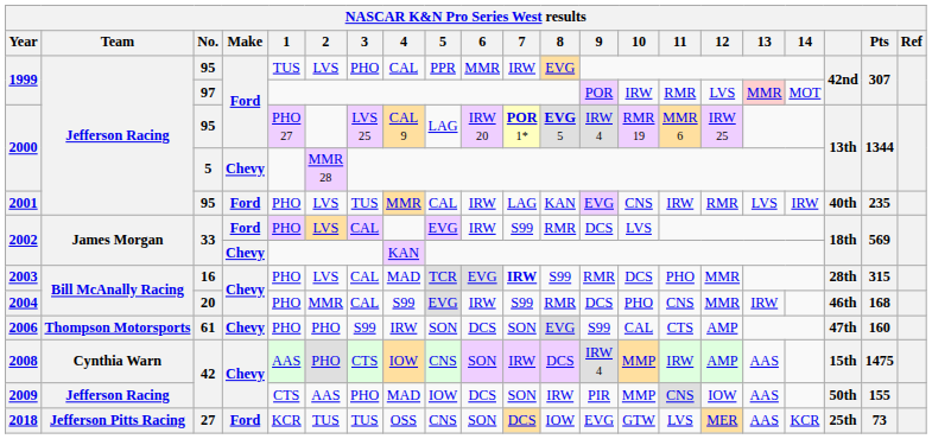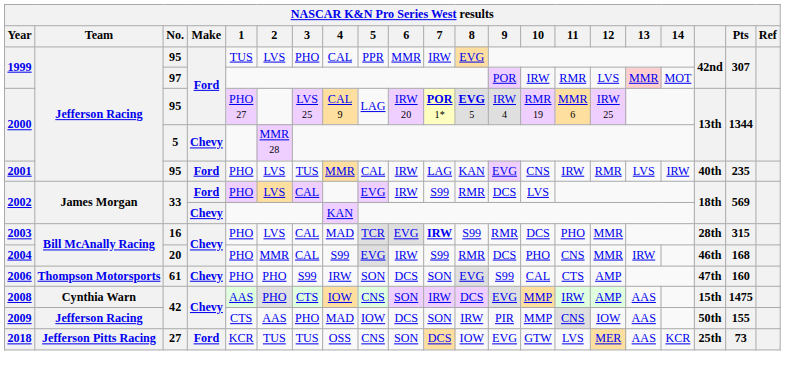 <table class="wikitable" style="text-align:center; font-size:75%">
 <tr>
 <th colspan=23><a href='#'>NASCAR K&N Pro Series West</a> results</th>
 </tr>
 <tr>
 <th>Year</th>
 <th>Team</th>
 <th>No.</th>
 <th>Make</th>
 <th>1</th>
 <th>2</th>
 <th>3</th>
 <th>4</th>
 <th>5</th>
 <th>6</th>
 <th>7</th>
 <th>8</th>
 <th>9</th>
 <th>10</th>
 <th>11</th>
 <th>12</th>
 <th>13</th>
 <th>14</th>
 <th></th>
 <th>Pts</th>
 <th>Ref</th>
 </tr>
 <tr>
 <th rowspan=2><a href='#'>1999</a></th>
 <th rowspan=5><a href='#'>Jefferson Racing</a></th>
 <th>95</th>
 <th rowspan=3><a href='#'>Ford</a></th>
 <td><a href='#'>TUS</a></td>
 <td><a href='#'>LVS</a></td>
 <td><a href='#'>PHO</a></td>
 <td><a href='#'>CAL</a></td>
 <td><a href='#'>PPR</a></td>
 <td><a href='#'>MMR</a></td>
 <td><a href='#'>IRW</a></td>
 <td style="background:#FFDF9F;"><a href='#'>EVG</a><br></td>
 <td colspan=6></td>
 <th rowspan=2>42nd</th>
 <th rowspan=2>307</th>
 <th rowspan=2></th>
 </tr>
 <tr>
 <th>97</th>
 <td colspan=8></td>
 <td style="background:#EFCFFF;"><a href='#'>POR</a><br></td>
 <td><a href='#'>IRW</a></td>
 <td><a href='#'>RMR</a></td>
 <td><a href='#'>LVS</a></td>
 <td style="background:#FFCFCF;"><a href='#'>MMR</a><br></td>
 <td><a href='#'>MOT</a></td>
 </tr>
 <tr>
 <th rowspan=2><a href='#'>2000</a></th>
 <th>95</th>
 <td style="background:#EFCFFF;"><a href='#'>PHO</a><br><small>27</small></td>
 <td></td>
 <td style="background:#EFCFFF;"><a href='#'>LVS</a><br><small>25</small></td>
 <td style="background:#FFDF9F;"><a href='#'>CAL</a><br><small>9</small></td>
 <td><a href='#'>LAG</a></td>
 <td style="background:#EFCFFF;"><a href='#'>IRW</a><br><small>20</small></td>
 <td style="background:#FFFFBF;"><strong><a href='#'>POR</a></strong><br><small>1*</small></td>
 <td style="background:#DFDFDF;"><strong><a href='#'>EVG</a></strong><br><small>5</small></td>
 <td style="background:#DFDFDF;"><a href='#'>IRW</a><br><small>4</small></td>
 <td style="background:#EFCFFF;"><a href='#'>RMR</a><br><small>19</small></td>
 <td style="background:#FFDF9F;"><a href='#'>MMR</a><br><small>6</small></td>
 <td style="background:#EFCFFF;"><a href='#'>IRW</a><br><small>25</small></td>
 <td colspan=2></td>
 <th rowspan=2>13th</th>
 <th rowspan=2>1344</th>
 <th rowspan=2></th>
 </tr>
 <tr>
 <th>5</th>
 <th><a href='#'>Chevy</a></th>
 <td></td>
 <td style="background:#EFCFFF;"><a href='#'>MMR</a><br><small>28</small></td>
 <td colspan=12></td>
 </tr>
 <tr>
 <th><a href='#'>2001</a></th>
 <th>95</th>
 <th><a href='#'>Ford</a></th>
 <td><a href='#'>PHO</a></td>
 <td><a href='#'>LVS</a></td>
 <td><a href='#'>TUS</a></td>
 <td style="background:#FFDF9F;"><a href='#'>MMR</a><br></td>
 <td><a href='#'>CAL</a></td>
 <td><a href='#'>IRW</a></td>
 <td><a href='#'>LAG</a></td>
 <td><a href='#'>KAN</a></td>
 <td style="background:#EFCFFF;"><a href='#'>EVG</a><br></td>
 <td><a href='#'>CNS</a></td>
 <td><a href='#'>IRW</a></td>
 <td><a href='#'>RMR</a></td>
 <td><a href='#'>LVS</a></td>
 <td><a href='#'>IRW</a></td>
 <th>40th</th>
 <th>235</th>
 <th></th>
 </tr>
 <tr>
 <th rowspan=2><a href='#'>2002</a></th>
 <th rowspan=2>James Morgan</th>
 <th rowspan=2>33</th>
 <th><a href='#'>Ford</a></th>
 <td style="background:#EFCFFF;"><a href='#'>PHO</a><br></td>
 <td style="background:#FFDF9F;"><a href='#'>LVS</a><br></td>
 <td style="background:#EFCFFF;"><a href='#'>CAL</a><br></td>
 <td></td>
 <td style="background:#EFCFFF;"><a href='#'>EVG</a><br></td>
 <td><a href='#'>IRW</a></td>
 <td><a href='#'>S99</a></td>
 <td><a href='#'>RMR</a></td>
 <td><a href='#'>DCS</a></td>
 <td><a href='#'>LVS</a></td>
 <td colspan=4></td>
 <th rowspan=2>18th</th>
 <th rowspan=2>569</th>
 <th rowspan=2></th>
 </tr>
 <tr>
 <th><a href='#'>Chevy</a></th>
 <td colspan=3></td>
 <td style="background:#EFCFFF;"><a href='#'>KAN</a><br></td>
 <td colspan=10></td>
 </tr>
 <tr>
 <th><a href='#'>2003</a></th>
 <th rowspan=2><a href='#'>Bill McAnally Racing</a></th>
 <th>16</th>
 <th rowspan=2><a href='#'>Chevy</a></th>
 <td><a href='#'>PHO</a></td>
 <td><a href='#'>LVS</a></td>
 <td><a href='#'>CAL</a></td>
 <td><a href='#'>MAD</a></td>
 <td style="background:#DFDFDF;"><a href='#'>TCR</a><br></td>
 <td style="background:#DFDFDF;"><a href='#'>EVG</a><br></td>
 <td><strong><a href='#'>IRW</a></strong></td>
 <td><a href='#'>S99</a></td>
 <td><a href='#'>RMR</a></td>
 <td><a href='#'>DCS</a></td>
 <td><a href='#'>PHO</a></td>
 <td><a href='#'>MMR</a></td>
 <td colspan=2></td>
 <th>28th</th>
 <th>315</th>
 <th></th>
 </tr>
 <tr>
 <th><a href='#'>2004</a></th>
 <th>20</th>
 <td><a href='#'>PHO</a></td>
 <td><a href='#'>MMR</a></td>
 <td><a href='#'>CAL</a></td>
 <td><a href='#'>S99</a></td>
 <td style="background:#DFDFDF;"><a href='#'>EVG</a><br></td>
 <td><a href='#'>IRW</a></td>
 <td><a href='#'>S99</a></td>
 <td><a href='#'>RMR</a></td>
 <td><a href='#'>DCS</a></td>
 <td><a href='#'>PHO</a></td>
 <td><a href='#'>CNS</a></td>
 <td><a href='#'>MMR</a></td>
 <td><a href='#'>IRW</a></td>
 <td></td>
 <th>46th</th>
 <th>168</th>
 <th></th>
 </tr>
 <tr>
 <th><a href='#'>2006</a></th>
 <th><a href='#'>Thompson Motorsports</a></th>
 <th>61</th>
 <th><a href='#'>Chevy</a></th>
 <td><a href='#'>PHO</a></td>
 <td><a href='#'>PHO</a></td>
 <td><a href='#'>S99</a></td>
 <td><a href='#'>IRW</a></td>
 <td><a href='#'>SON</a></td>
 <td><a href='#'>DCS</a></td>
 <td><a href='#'>SON</a></td>
 <td style="background:#DFDFDF;"><a href='#'>EVG</a><br></td>
 <td><a href='#'>S99</a></td>
 <td><a href='#'>CAL</a></td>
 <td><a href='#'>CTS</a></td>
 <td><a href='#'>AMP</a></td>
 <td colspan=2></td>
 <th>47th</th>
 <th>160</th>
 <th></th>
 </tr>
 <tr>
 <th><a href='#'>2008</a></th>
 <th>Cynthia Warn</th>
 <th rowspan=2>42</th>
 <th rowspan=2><a href='#'>Chevy</a></th>
 <td style="background:#DFFFDF;"><a href='#'>AAS</a><br></td>
 <td style="background:#DFDFDF;"><a href='#'>PHO</a><br></td>
 <td style="background:#DFFFDF;"><a href='#'>CTS</a><br></td>
 <td style="background:#FFDF9F;"><a href='#'>IOW</a><br></td>
 <td style="background:#DFFFDF;"><a href='#'>CNS</a><br></td>
 <td style="background:#EFCFFF;"><a href='#'>SON</a><br></td>
 <td style="background:#EFCFFF;"><a href='#'>IRW</a><br></td>
 <td style="background:#EFCFFF;"><a href='#'>DCS</a><br></td>
-<td style="background:#DFDFDF;"><a href='#'>IRW</a><br><small>4</small></td>
+<td style="background:#DFDFDF;"><a href='#'>EVG</a><br></td>
 <td style="background:#FFDF9F;"><a href='#'>MMP</a><br></td>
 <td style="background:#DFFFDF;"><a href='#'>IRW</a><br></td>
 <td style="background:#DFFFDF;"><a href='#'>AMP</a><br></td>
 <td><a href='#'>AAS</a></td>
 <td></td>
 <th>15th</th>
 <th>1475</th>
 <th></th>
 </tr>
 <tr>
 <th><a href='#'>2009</a></th>
 <th><a href='#'>Jefferson Racing</a></th>
 <td><a href='#'>CTS</a></td>
 <td><a href='#'>AAS</a></td>
 <td><a href='#'>PHO</a></td>
 <td><a href='#'>MAD</a></td>
 <td><a href='#'>IOW</a></td>
 <td><a href='#'>DCS</a></td>
 <td><a href='#'>SON</a></td>
 <td><a href='#'>IRW</a></td>
 <td><a href='#'>PIR</a></td>
 <td><a href='#'>MMP</a></td>
 <td style="background:#DFDFDF;"><a href='#'>CNS</a><br></td>
 <td><a href='#'>IOW</a></td>
 <td><a href='#'>AAS</a></td>
 <td></td>
 <th>50th</th>
 <th>155</th>
 <th></th>
 </tr>
 <tr>
 <th><a href='#'>2018</a></th>
 <th><a href='#'>Jefferson Pitts Racing</a></th>
 <th>27</th>
 <th><a href='#'>Ford</a></th>
 <td><a href='#'>KCR</a></td>
 <td><a href='#'>TUS</a></td>
 <td><a href='#'>TUS</a></td>
 <td><a href='#'>OSS</a></td>
 <td><a href='#'>CNS</a></td>
 <td><a href='#'>SON</a></td>
 <td style="background:#FFDF9F;"><a href='#'>DCS</a><br></td>
 <td><a href='#'>IOW</a></td>
 <td><a href='#'>EVG</a></td>
 <td><a href='#'>GTW</a></td>
 <td><a href='#'>LVS</a></td>
 <td style="background:#FFDF9F;"><a href='#'>MER</a><br></td>
 <td><a href='#'>AAS</a></td>
 <td><a href='#'>KCR</a></td>
 <th>25th</th>
 <th>73</th>
 <th></th>
 </tr>
 </table>
